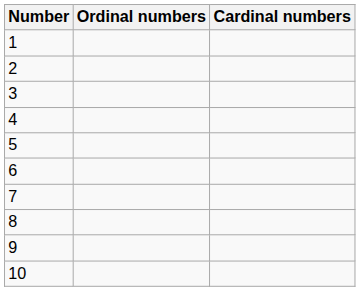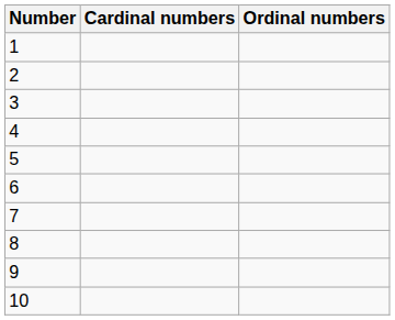 <table class="wikitable">
 <tr class="hintergrundfarbe5">
 <th>Number</th>
+<th>Cardinal numbers</th>
 <th>Ordinal numbers</th>
-<th>Cardinal numbers</th>
 </tr>
 <tr>
 <td>1</td>
 <td></td>
 <td></td>
 </tr>
 <tr>
 <td>2</td>
 <td></td>
 <td></td>
 </tr>
 <tr>
 <td>3</td>
 <td></td>
 <td></td>
 </tr>
 <tr>
 <td>4</td>
 <td></td>
 <td></td>
 </tr>
 <tr>
 <td>5</td>
 <td></td>
 <td></td>
 </tr>
 <tr>
 <td>6</td>
 <td></td>
 <td></td>
 </tr>
 <tr>
 <td>7</td>
 <td></td>
 <td></td>
 </tr>
 <tr>
 <td>8</td>
 <td></td>
 <td></td>
 </tr>
 <tr>
 <td>9</td>
 <td></td>
 <td></td>
 </tr>
 <tr>
 <td>10</td>
 <td></td>
 <td></td>
 </tr>
 </table>
